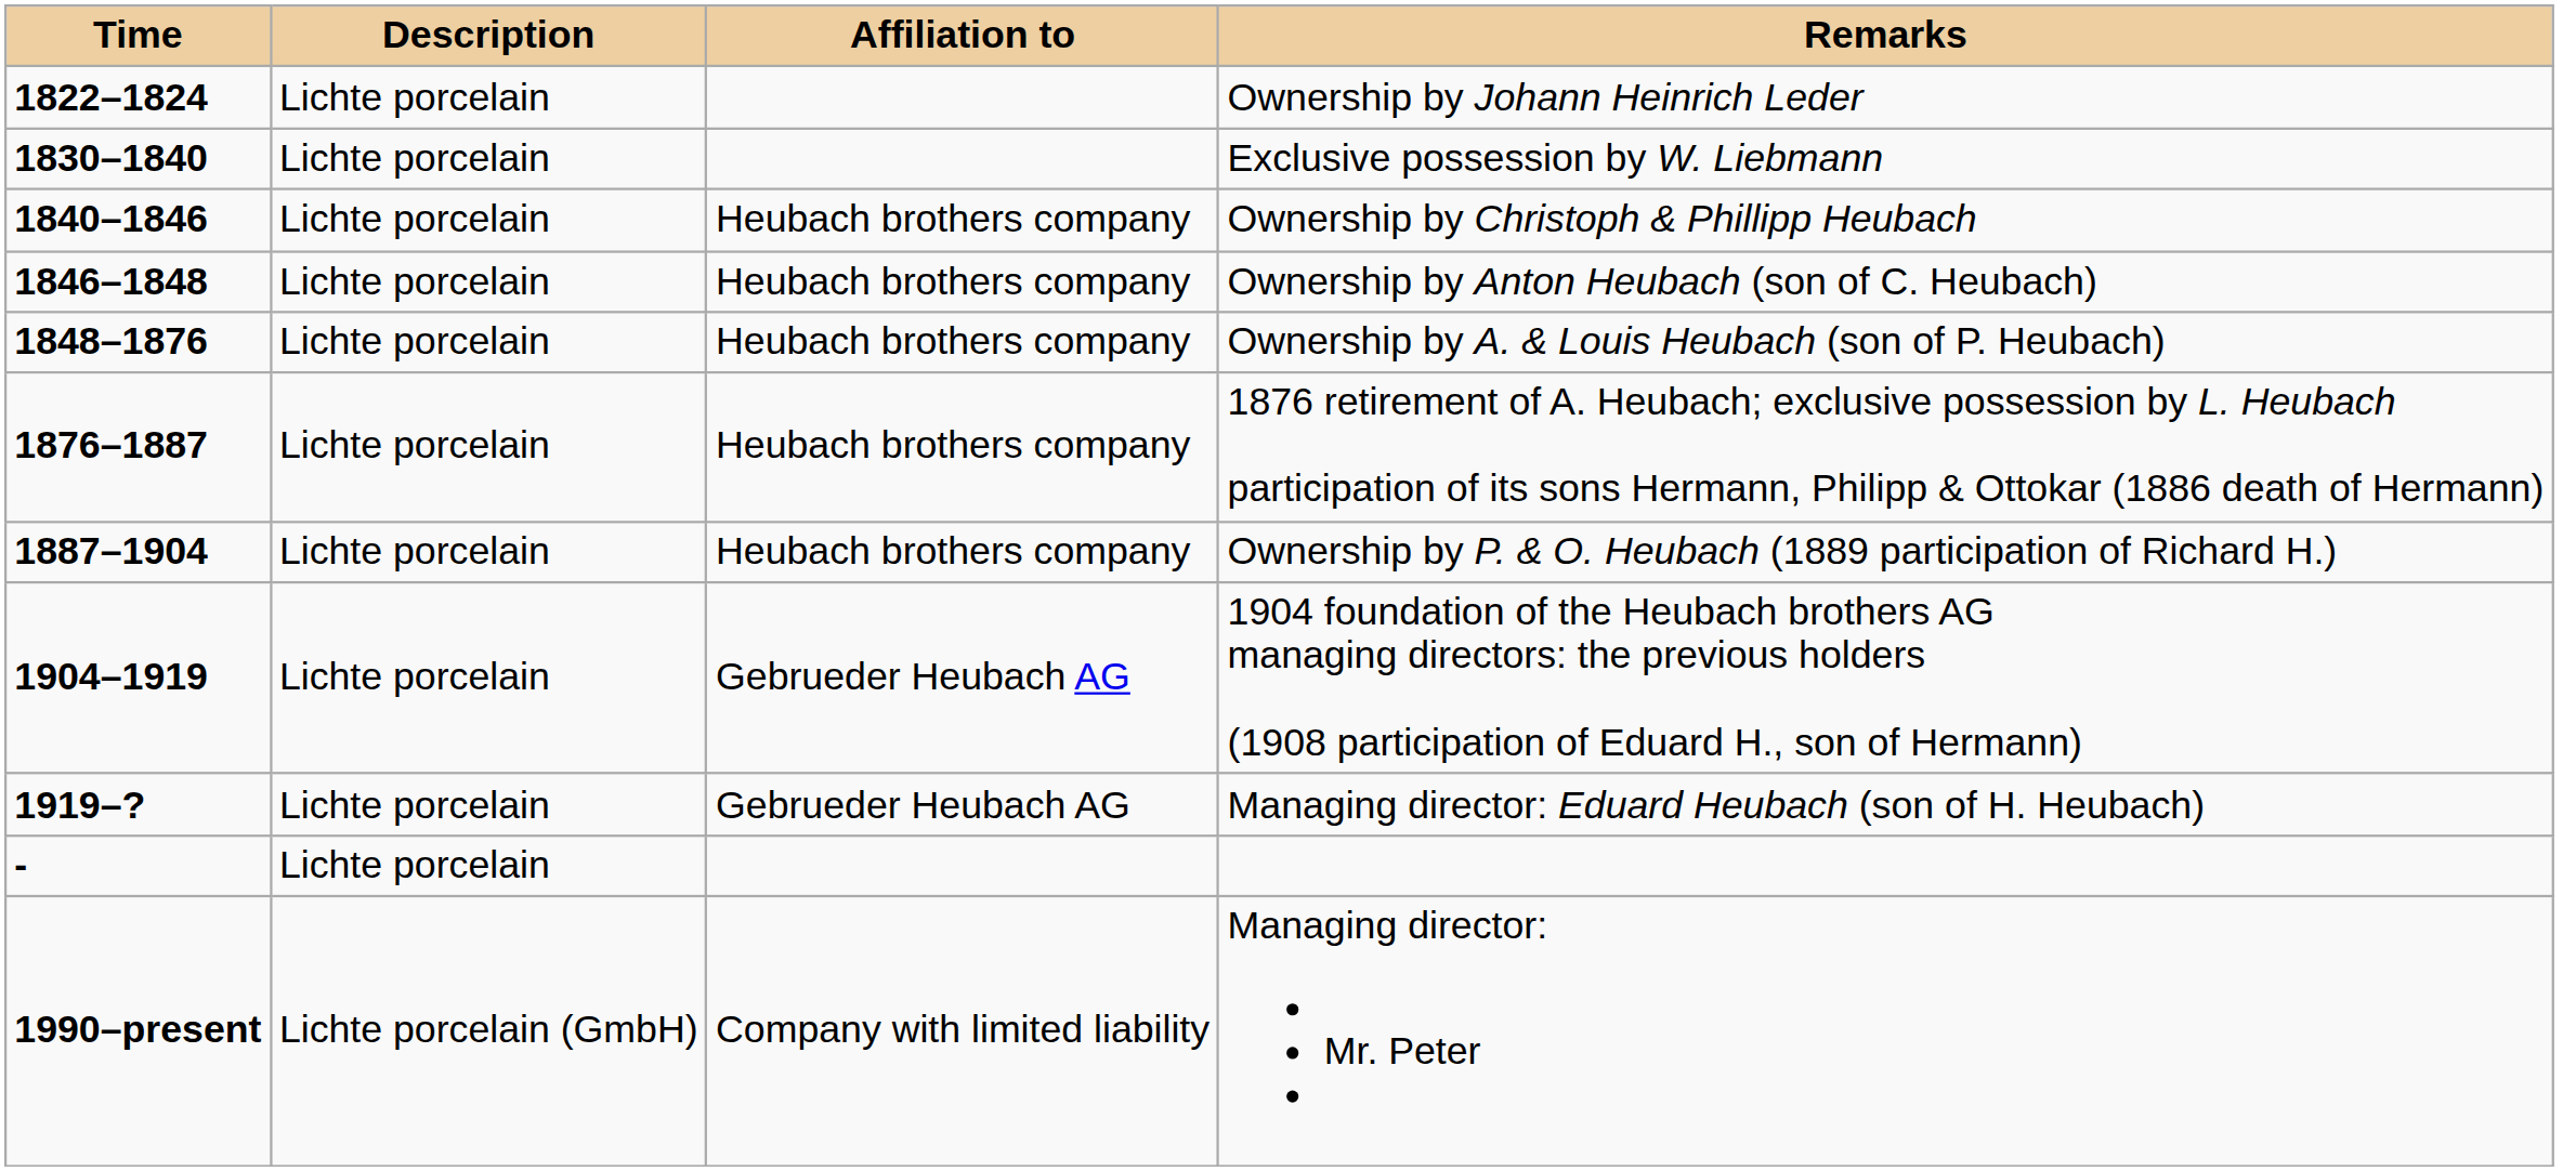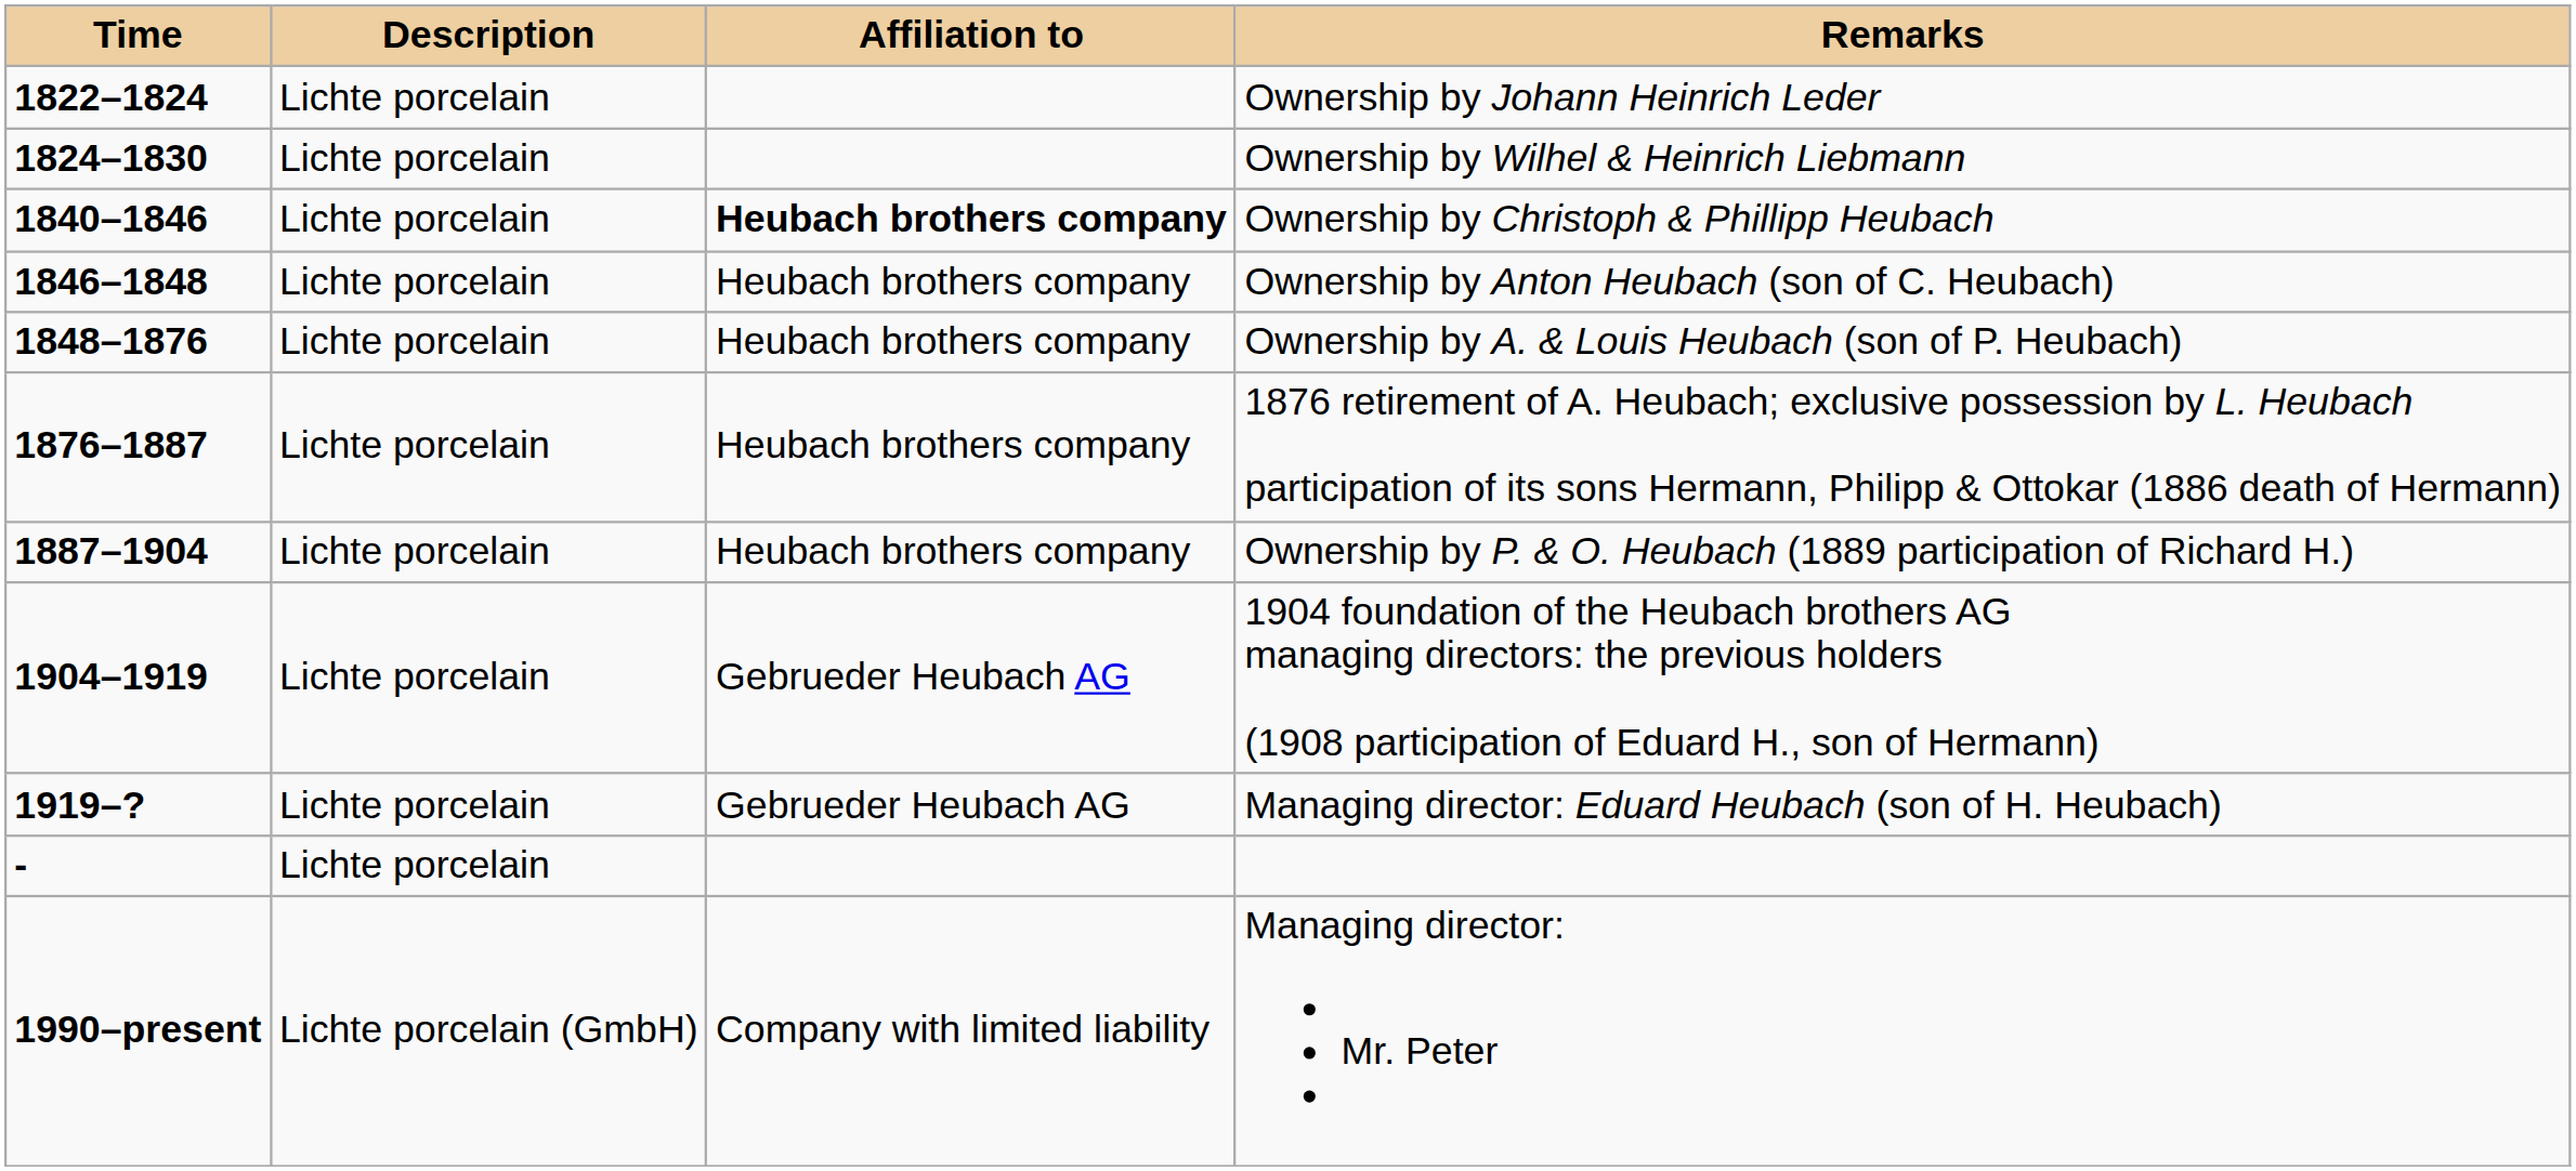 <table class="wikitable">
 <tr bgcolor="#EECFA1" align="center">
 <td><strong> Time</strong></td>
 <td><strong> Description </strong></td>
 <td><strong> Affiliation to</strong></td>
 <td><strong> Remarks</strong></td>
 </tr>
 <tr>
 <td><strong>1822–1824</strong></td>
 <td>Lichte porcelain</td>
 <td></td>
 <td>Ownership by <em>Johann Heinrich Leder</em></td>
 </tr>
 <tr>
-<td><strong>1830–1840</strong></td>
+<td><strong>1824–1830</strong></td>
 <td>Lichte porcelain</td>
 <td></td>
-<td>Exclusive possession by <em>W. Liebmann</em></td>
+<td>Ownership by <em>Wilhel & Heinrich Liebmann</em></td>
 </tr>
 <tr>
 <td><strong>1840–1846</strong></td>
 <td>Lichte porcelain</td>
-<td>Heubach brothers company</td>
+<td><strong>Heubach brothers company</strong></td>
 <td>Ownership by <em>Christoph & Phillipp Heubach</em></td>
 </tr>
 <tr>
 <td><strong>1846–1848</strong></td>
 <td>Lichte porcelain</td>
 <td>Heubach brothers company</td>
 <td>Ownership by <em>Anton Heubach</em> (son of C. Heubach)</td>
 </tr>
 <tr>
 <td><strong>1848–1876</strong></td>
 <td>Lichte porcelain</td>
 <td>Heubach brothers company</td>
 <td>Ownership by <em>A. & Louis Heubach</em> (son of P. Heubach)</td>
 </tr>
 <tr>
 <td><strong>1876–1887</strong></td>
 <td>Lichte porcelain</td>
 <td>Heubach brothers company</td>
 <td>1876 retirement of A. Heubach; exclusive possession by <em>L. Heubach</em> <br><br>participation of its sons Hermann, Philipp & Ottokar (1886 death of Hermann)</td>
 </tr>
 <tr>
 <td><strong>1887–1904</strong></td>
 <td>Lichte porcelain</td>
 <td>Heubach brothers company</td>
 <td>Ownership by <em>P. & O. Heubach</em> (1889 participation of Richard H.)</td>
 </tr>
 <tr>
 <td><strong>1904–1919</strong></td>
 <td>Lichte porcelain</td>
 <td>Gebrueder Heubach <a href='#'>AG</a></td>
 <td>1904 foundation of the Heubach brothers AG<br>managing directors: the previous holders<br><br>(1908 participation of Eduard H., son of Hermann)</td>
 </tr>
 <tr>
 <td><strong>1919–?</strong></td>
 <td>Lichte porcelain</td>
 <td>Gebrueder Heubach AG</td>
 <td>Managing director: <em>Eduard Heubach</em> (son of H. Heubach)</td>
 </tr>
 <tr>
 <td><strong> -</strong></td>
 <td>Lichte porcelain</td>
 <td></td>
 <td></td>
 </tr>
 <tr>
 <td><strong> 1990–present</strong></td>
 <td>Lichte porcelain (GmbH)</td>
 <td>Company with limited liability</td>
 <td>Managing director:<br><ul><li></li><li>Mr. Peter</li><li></li></ul></td>
 </tr>
 <tr>
 </tr>
 </table>
